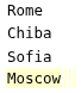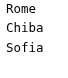 <table>
 <tr>
 <td rowspan=2>Rome</td>
 <td rowspan=2></td>
 <td rowspan=2></td>
 <td></td>
 </tr>
 <tr>
 <td></td>
 </tr>
 <tr>
 <td rowspan=2>Chiba</td>
 <td rowspan=2></td>
 <td rowspan=2></td>
 <td></td>
 </tr>
 <tr>
 <td></td>
 </tr>
 <tr bgcolor=ffffcc>
 </tr>
 <tr>
 <td rowspan=2>Sofia</td>
 <td rowspan=2></td>
 <td rowspan=2></td>
 <td></td>
 </tr>
 <tr>
 <td></td>
 </tr>
-<tr bgcolor=ffffcc>
-<td>Moscow</td>
-<td></td>
-<td></td>
-<td></td>
-</tr>
 </table>
